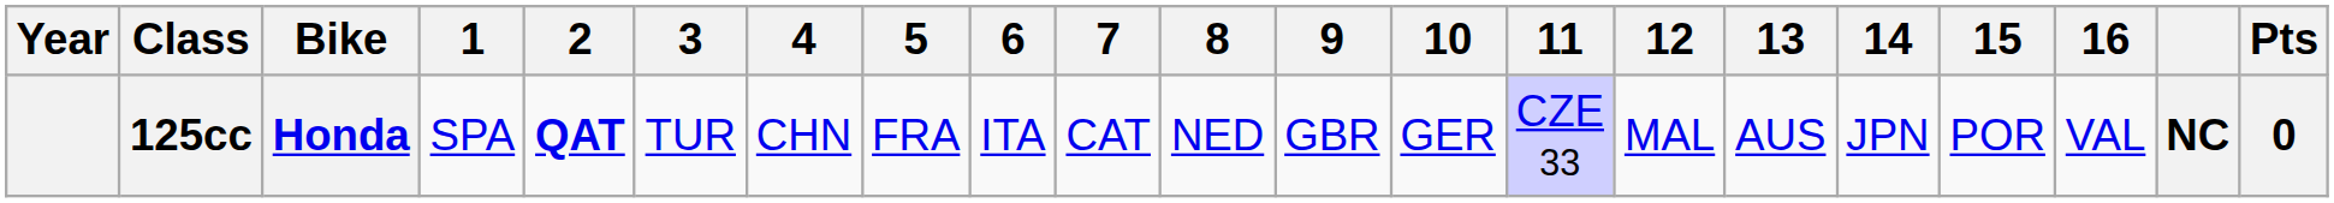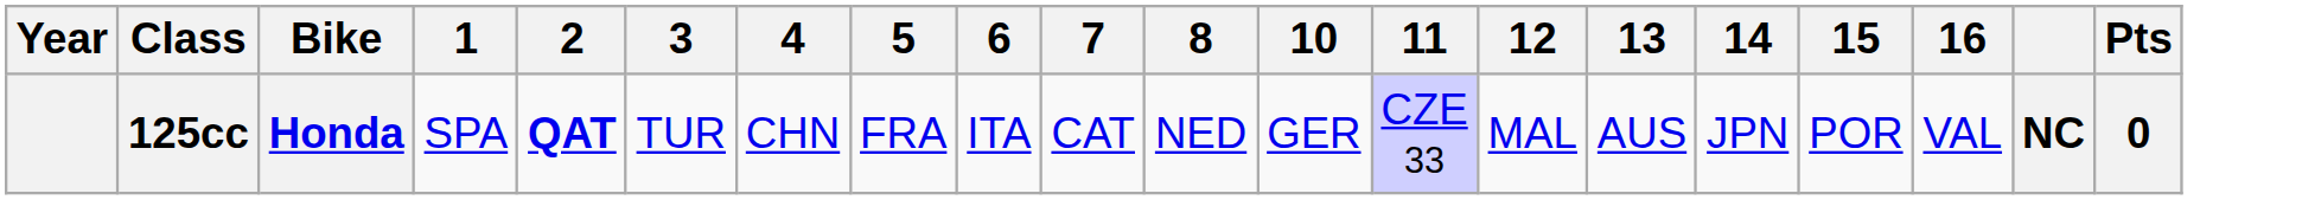 <table class="wikitable" style="text-align:center">
 <tr>
 <th>Year</th>
 <th>Class</th>
 <th>Bike</th>
 <th>1</th>
 <th>2</th>
 <th>3</th>
 <th>4</th>
 <th>5</th>
 <th>6</th>
 <th>7</th>
 <th>8</th>
-<th>9</th>
 <th>10</th>
 <th>11</th>
 <th>12</th>
 <th>13</th>
 <th>14</th>
 <th>15</th>
 <th>16</th>
 <th></th>
 <th>Pts</th>
 </tr>
 <tr>
 <th align="left"></th>
 <th align="left">125cc</th>
 <th align="left"><a href='#'>Honda</a></th>
 <td><a href='#'>SPA</a></td>
 <td><strong><a href='#'>QAT</a></strong></td>
 <td><a href='#'>TUR</a></td>
 <td><a href='#'>CHN</a></td>
 <td><a href='#'>FRA</a></td>
 <td><a href='#'>ITA</a></td>
 <td><a href='#'>CAT</a></td>
 <td><a href='#'>NED</a></td>
-<td><a href='#'>GBR</a></td>
 <td><a href='#'>GER</a></td>
 <td style="background:#cfcfff;"><a href='#'>CZE</a><br><small>33</small></td>
 <td><a href='#'>MAL</a></td>
 <td><a href='#'>AUS</a></td>
 <td><a href='#'>JPN</a></td>
 <td><a href='#'>POR</a></td>
 <td><a href='#'>VAL</a></td>
 <th>NC</th>
 <th>0</th>
 </tr>
 </table>
